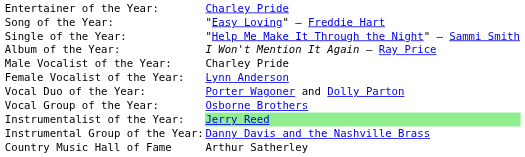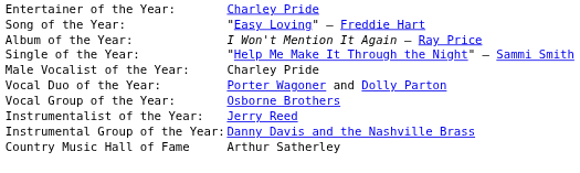 <table cellspacing="0" border="0" cellpadding="1">
 <tr>
 <td>Entertainer of the Year:</td>
 <td><a href='#'>Charley Pride</a></td>
 </tr>
 <tr>
 <td>Song of the Year:</td>
 <td>"<a href='#'>Easy Loving</a>" – <a href='#'>Freddie Hart</a></td>
 </tr>
 <tr>
+<td>Album of the Year:</td>
+<td><em>I Won't Mention It Again</em> – <a href='#'>Ray Price</a></td>
+</tr>
+<tr>
 <td>Single of the Year:</td>
 <td>"<a href='#'>Help Me Make It Through the Night</a>" – <a href='#'>Sammi Smith</a></td>
 </tr>
 <tr>
-<td>Album of the Year:</td>
-<td><em>I Won't Mention It Again</em> – <a href='#'>Ray Price</a></td>
-</tr>
-<tr>
 <td>Male Vocalist of the Year:</td>
 <td>Charley Pride</td>
-</tr>
-<tr>
-<td>Female Vocalist of the Year:</td>
-<td><a href='#'>Lynn Anderson</a></td>
 </tr>
 <tr>
 <td>Vocal Duo of the Year:</td>
 <td><a href='#'>Porter Wagoner</a> and <a href='#'>Dolly Parton</a></td>
 </tr>
 <tr>
 <td>Vocal Group of the Year:</td>
 <td><a href='#'>Osborne Brothers</a></td>
 </tr>
 <tr>
 <td>Instrumentalist of the Year:</td>
-<td style="background: lightgreen;"><a href='#'>Jerry Reed</a></td>
+<td><a href='#'>Jerry Reed</a></td>
 </tr>
 <tr>
 <td>Instrumental Group of the Year:</td>
 <td><a href='#'>Danny Davis and the Nashville Brass</a></td>
 </tr>
 <tr>
 <td>Country Music Hall of Fame</td>
 <td>Arthur Satherley</td>
 </tr>
 </table>
